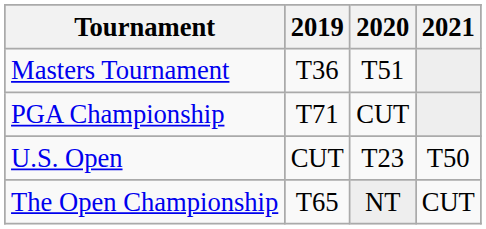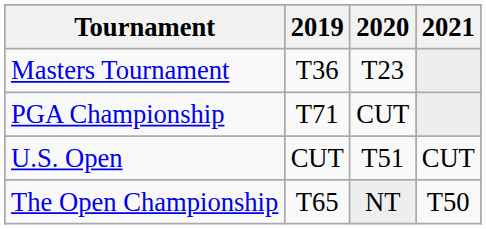 <table class="wikitable" style="font-size:95%;text-align:center;">
 <tr>
 <th>Tournament</th>
 <th>2019</th>
 <th>2020</th>
 <th>2021</th>
 </tr>
 <tr>
 <td align=left><a href='#'>Masters Tournament</a></td>
 <td>T36</td>
-<td>T51</td>
+<td>T23</td>
 <td style="background:#eeeeee;"></td>
 </tr>
 <tr>
 <td align=left><a href='#'>PGA Championship</a></td>
 <td>T71</td>
 <td>CUT</td>
 <td style="background:#eeeeee;"></td>
 </tr>
 <tr>
 <td align=left><a href='#'>U.S. Open</a></td>
 <td>CUT</td>
-<td>T23</td>
-<td>T50</td>
+<td>T51</td>
+<td>CUT</td>
 </tr>
 <tr>
 <td align=left><a href='#'>The Open Championship</a></td>
 <td>T65</td>
 <td style="background:#eeeeee;">NT</td>
-<td>CUT</td>
+<td>T50</td>
 </tr>
 </table>
